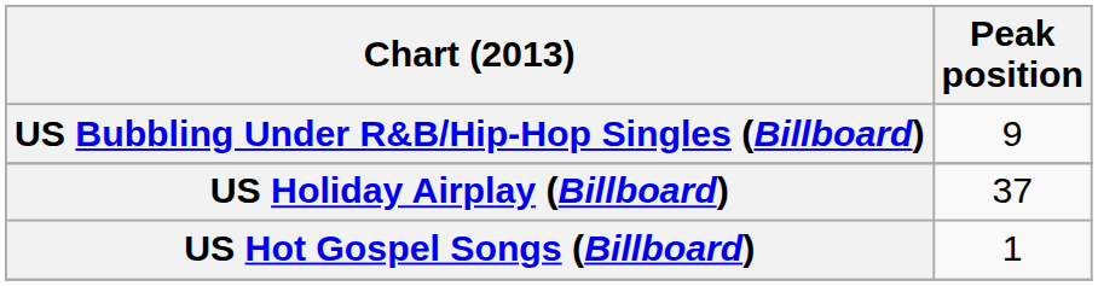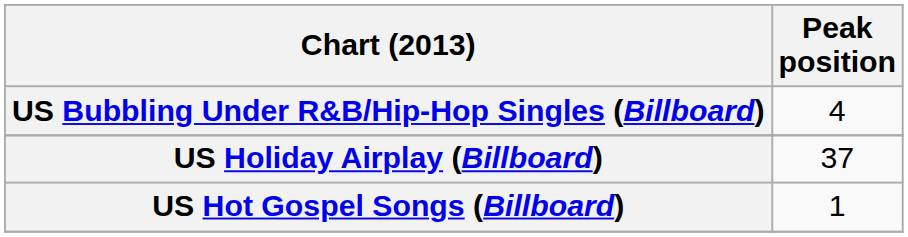 <table class="wikitable sortable plainrowheaders" style="text-align:center">
 <tr>
 <th scope="col">Chart (2013)</th>
 <th scope="col">Peak<br>position</th>
 </tr>
 <tr>
 <th scope="row">US <a href='#'>Bubbling Under R&B/Hip-Hop Singles</a> (<a href='#'><em>Billboard</em></a>)</th>
-<td>9</td>
+<td>4</td>
 </tr>
 <tr>
 </tr>
 <tr>
 <th scope="row">US <a href='#'>Holiday Airplay</a> (<a href='#'><em>Billboard</em></a>)</th>
 <td>37</td>
 </tr>
 <tr>
 <th scope="row">US <a href='#'>Hot Gospel Songs</a> (<a href='#'><em>Billboard</em></a>)</th>
 <td>1</td>
 </tr>
 <tr>
 </tr>
 </table>
